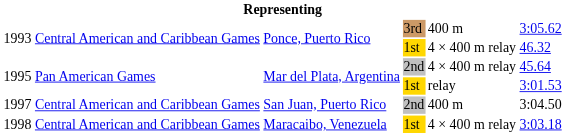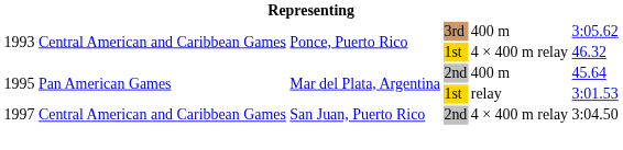 <table>
 <tr>
 <th colspan="6">Representing </th>
 </tr>
 <tr>
 <td rowspan=2>1993</td>
 <td rowspan=2><a href='#'>Central American and Caribbean Games</a></td>
 <td rowspan=2><a href='#'>Ponce, Puerto Rico</a></td>
 <td bgcolor=cc9966>3rd</td>
 <td>400 m</td>
 <td><a href='#'>3:05.62</a></td>
 </tr>
 <tr>
 <td bgcolor=gold>1st</td>
 <td>4 × 400 m relay</td>
 <td><a href='#'>46.32</a></td>
 </tr>
 <tr>
 <td rowspan=2>1995</td>
 <td rowspan=2><a href='#'>Pan American Games</a></td>
 <td rowspan=2><a href='#'>Mar del Plata, Argentina</a></td>
 <td bgcolor=silver>2nd</td>
-<td>4 × 400 m relay</td>
+<td>400 m</td>
 <td><a href='#'>45.64</a></td>
 </tr>
 <tr>
 <td bgcolor=gold>1st</td>
 <td> relay</td>
 <td><a href='#'>3:01.53</a></td>
 </tr>
 <tr>
 <td>1997</td>
 <td><a href='#'>Central American and Caribbean Games</a></td>
 <td><a href='#'>San Juan, Puerto Rico</a></td>
 <td bgcolor=silver>2nd</td>
-<td>400 m</td>
+<td>4 × 400 m relay</td>
 <td>3:04.50</td>
 </tr>
-<tr>
-<td>1998</td>
-<td><a href='#'>Central American and Caribbean Games</a></td>
-<td><a href='#'>Maracaibo, Venezuela</a></td>
-<td bgcolor=gold>1st</td>
-<td>4 × 400 m relay</td>
-<td><a href='#'>3:03.18</a></td>
-</tr>
 </table>
